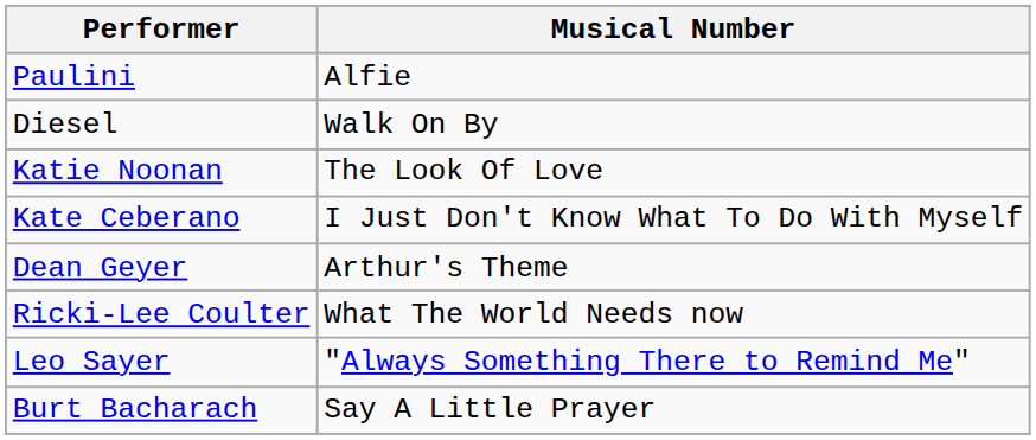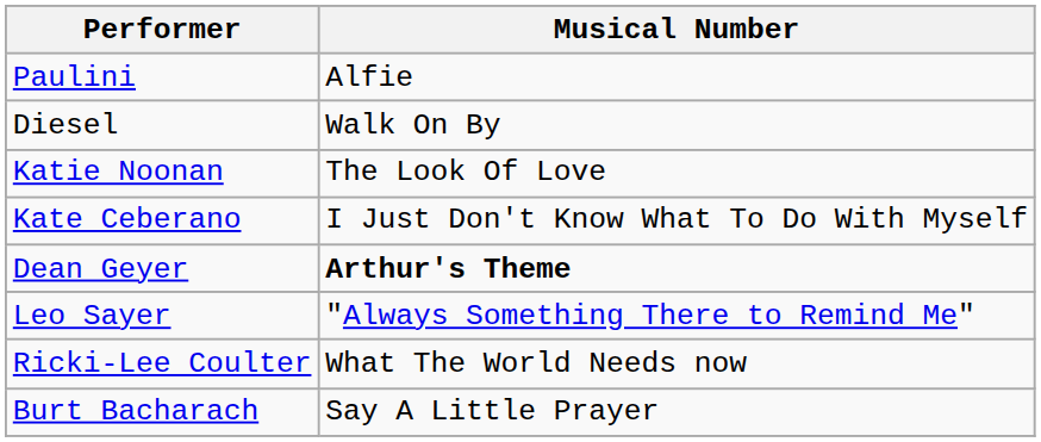 <table class="wikitable">
 <tr>
 <th>Performer</th>
 <th>Musical Number</th>
 </tr>
 <tr>
 <td><a href='#'>Paulini</a></td>
 <td>Alfie</td>
 </tr>
 <tr>
 <td>Diesel</td>
 <td>Walk On By</td>
 </tr>
 <tr>
 <td><a href='#'>Katie Noonan</a></td>
 <td>The Look Of Love</td>
 </tr>
 <tr>
 <td><a href='#'>Kate Ceberano</a></td>
 <td>I Just Don't Know What To Do With Myself</td>
 </tr>
 <tr>
 <td><a href='#'>Dean Geyer</a></td>
-<td>Arthur's Theme</td>
+<td><strong>Arthur's Theme</strong></td>
+</tr>
+<tr>
+<td><a href='#'>Leo Sayer</a></td>
+<td>"<a href='#'>Always Something There to  Remind Me</a>"</td>
 </tr>
 <tr>
 <td><a href='#'>Ricki-Lee Coulter</a></td>
 <td>What The World Needs now</td>
 </tr>
 <tr>
-<td><a href='#'>Leo Sayer</a></td>
-<td>"<a href='#'>Always Something There to  Remind Me</a>"</td>
-</tr>
-<tr>
 <td><a href='#'>Burt Bacharach</a></td>
 <td>Say A Little Prayer</td>
 </tr>
 </table>
